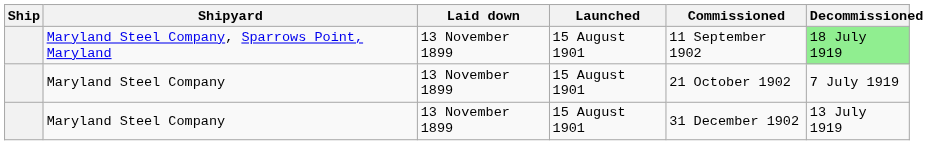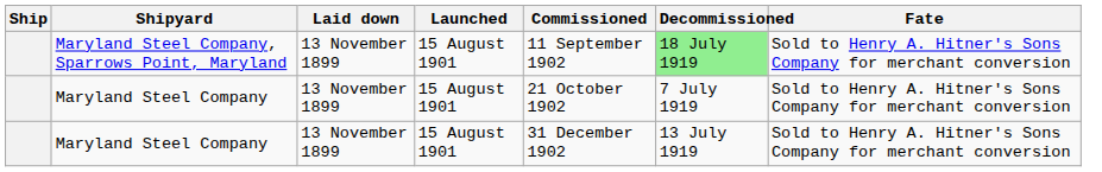 <table class="wikitable sortable plainrowheaders">
 <tr>
 <th scope="col">Ship</th>
 <th scope="col" style="max-width: 9em;">Shipyard</th>
 <th scope="col" style="max-width: 6em;">Laid down</th>
 <th scope="col" style="max-width: 6em;">Launched</th>
 <th scope="col" style="max-width: 6em;">Commissioned</th>
 <th scope="col" style="max-width: 6em;">Decommissioned</th>
+<th scope="col" class="unsortable">Fate</th>
 </tr>
 <tr>
 <th scope="row"></th>
 <td><a href='#'>Maryland Steel Company</a>, <a href='#'>Sparrows Point, Maryland</a></td>
 <td>13 November 1899</td>
 <td>15 August 1901</td>
 <td>11 September 1902</td>
 <td style="background: lightgreen;">18 July 1919</td>
+<td>Sold to <a href='#'>Henry A. Hitner's Sons Company</a> for merchant conversion</td>
 </tr>
 <tr>
 <th scope="row"></th>
 <td>Maryland Steel Company</td>
 <td>13 November 1899</td>
 <td>15 August 1901</td>
 <td>21 October 1902</td>
 <td>7 July 1919</td>
+<td>Sold to Henry A. Hitner's Sons Company for merchant conversion</td>
 </tr>
 <tr>
 <th scope="row"></th>
 <td>Maryland Steel Company</td>
 <td>13 November 1899</td>
 <td>15 August 1901</td>
 <td>31 December 1902</td>
 <td>13 July 1919</td>
+<td data-table-value="1 May 1942">Sold to Henry A. Hitner's Sons Company for merchant conversion</td>
 </tr>
 </table>
